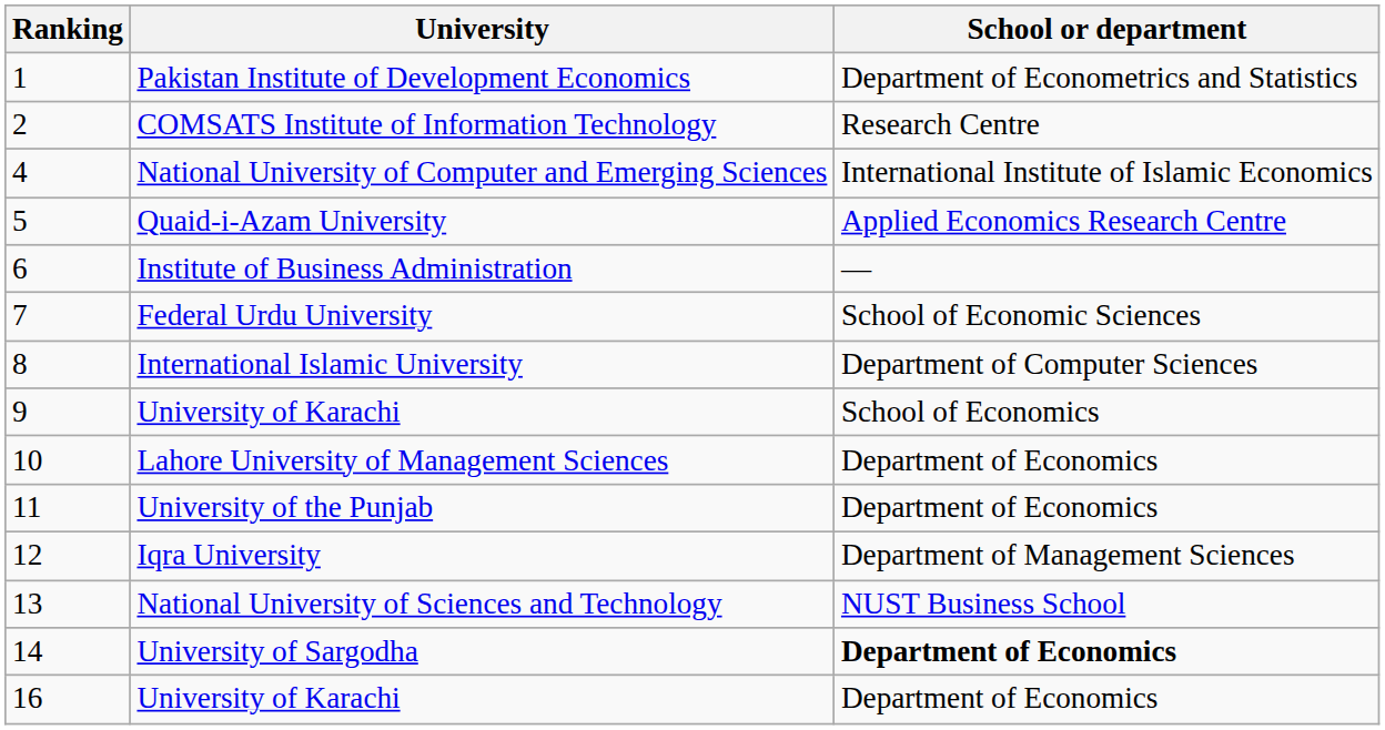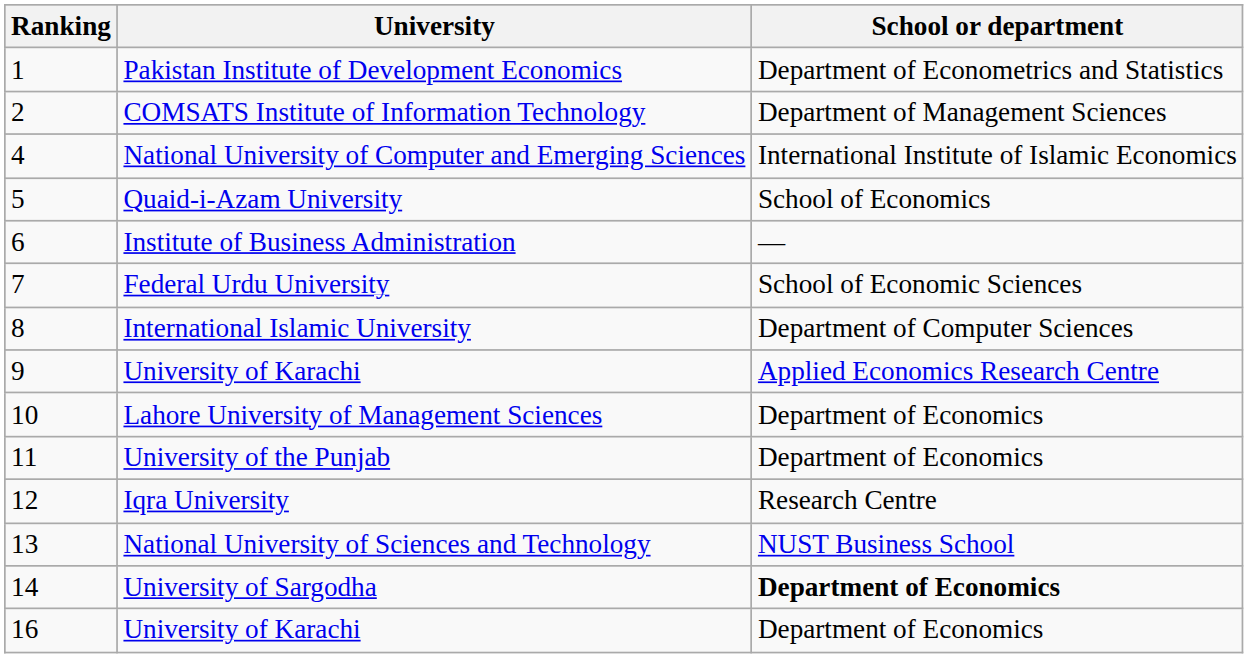 <table class="wikitable sortable">
 <tr>
 <th>Ranking</th>
 <th>University</th>
 <th>School or department</th>
 </tr>
 <tr>
 <td>1</td>
 <td><a href='#'>Pakistan Institute of Development Economics</a></td>
 <td>Department of Econometrics and Statistics</td>
 </tr>
 <tr>
 <td>2</td>
 <td><a href='#'>COMSATS Institute of Information Technology</a></td>
-<td>Research Centre</td>
+<td>Department of Management Sciences</td>
 </tr>
 <tr>
 <td>4</td>
 <td><a href='#'>National University of Computer and Emerging Sciences</a></td>
 <td>International Institute of Islamic Economics</td>
 </tr>
 <tr>
 <td>5</td>
 <td><a href='#'>Quaid-i-Azam University</a></td>
-<td><a href='#'>Applied Economics Research Centre</a></td>
+<td>School of Economics</td>
 </tr>
 <tr>
 <td>6</td>
 <td><a href='#'>Institute of Business Administration</a></td>
 <td>—</td>
 </tr>
 <tr>
 <td>7</td>
 <td><a href='#'>Federal Urdu University</a></td>
 <td>School of Economic Sciences</td>
 </tr>
 <tr>
 <td>8</td>
 <td><a href='#'>International Islamic University</a></td>
 <td>Department of Computer Sciences</td>
 </tr>
 <tr>
 <td>9</td>
 <td><a href='#'>University of Karachi</a></td>
-<td>School of Economics</td>
+<td><a href='#'>Applied Economics Research Centre</a></td>
 </tr>
 <tr>
 <td>10</td>
 <td><a href='#'>Lahore University of Management Sciences</a></td>
 <td>Department of Economics</td>
 </tr>
 <tr>
 <td>11</td>
 <td><a href='#'>University of the Punjab</a></td>
 <td>Department of Economics</td>
 </tr>
 <tr>
 <td>12</td>
 <td><a href='#'>Iqra University</a></td>
-<td>Department of Management Sciences</td>
+<td>Research Centre</td>
 </tr>
 <tr>
 <td>13</td>
 <td><a href='#'>National University of Sciences and Technology</a></td>
 <td><a href='#'>NUST Business School</a></td>
 </tr>
 <tr>
 <td>14</td>
 <td><a href='#'>University of Sargodha</a></td>
 <td><strong>Department of Economics</strong></td>
 </tr>
 <tr>
 <td>16</td>
 <td><a href='#'>University of Karachi</a></td>
 <td>Department of Economics</td>
 </tr>
 </table>
